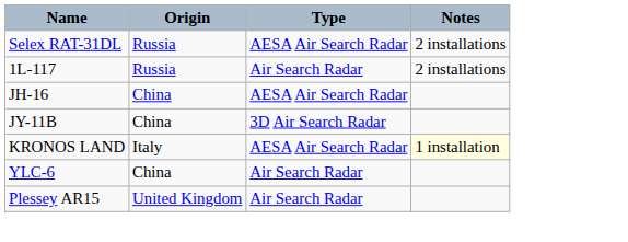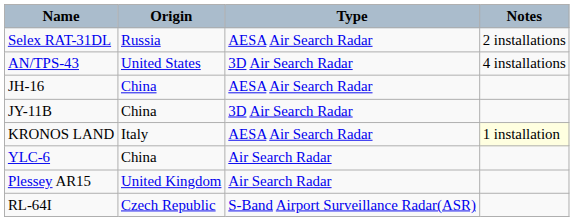 <table class="wikitable">
 <tr>
 <th style="text-align:center; background:#aabccc;">Name</th>
 <th style="text-align: center; background:#aabccc;">Origin</th>
 <th style="text-align:l center; background:#aabccc;">Type</th>
 <th style="text-align: center; background:#aabccc;">Notes</th>
 </tr>
 <tr>
 <td><a href='#'>Selex RAT-31DL</a></td>
 <td><a href='#'>Russia</a></td>
 <td><a href='#'>AESA</a> <a href='#'>Air Search Radar</a></td>
 <td>2 installations</td>
 </tr>
 <tr>
-<td>1L-117</td>
-<td><a href='#'>Russia</a></td>
-<td><a href='#'>Air Search Radar</a></td>
-<td>2 installations</td>
+<td><a href='#'>AN/TPS-43</a></td>
+<td><a href='#'>United States</a></td>
+<td><a href='#'>3D</a> <a href='#'>Air Search Radar</a></td>
+<td>4 installations</td>
 </tr>
 <tr>
 <td>JH-16</td>
 <td><a href='#'>China</a></td>
 <td><a href='#'>AESA</a> <a href='#'>Air Search Radar</a></td>
 <td></td>
 </tr>
 <tr>
 <td>JY-11B</td>
 <td>China</td>
 <td><a href='#'>3D</a> <a href='#'>Air Search Radar</a></td>
 <td></td>
 </tr>
 <tr>
 <td>KRONOS LAND</td>
 <td>Italy</td>
 <td><a href='#'>AESA</a> <a href='#'>Air Search Radar</a></td>
 <td style="background: lightyellow;">1 installation</td>
 </tr>
 <tr>
 <td><a href='#'>YLC-6</a></td>
 <td>China</td>
 <td><a href='#'>Air Search Radar</a></td>
 <td></td>
 </tr>
 <tr>
 <td><a href='#'>Plessey</a> AR15</td>
 <td><a href='#'>United Kingdom</a></td>
 <td><a href='#'>Air Search Radar</a></td>
 <td></td>
 </tr>
+<tr>
+<td>RL-64I</td>
+<td><a href='#'>Czech Republic</a></td>
+<td><a href='#'>S-Band</a> <a href='#'>Airport Surveillance Radar(ASR)</a></td>
+<td></td>
+</tr>
 </table>
